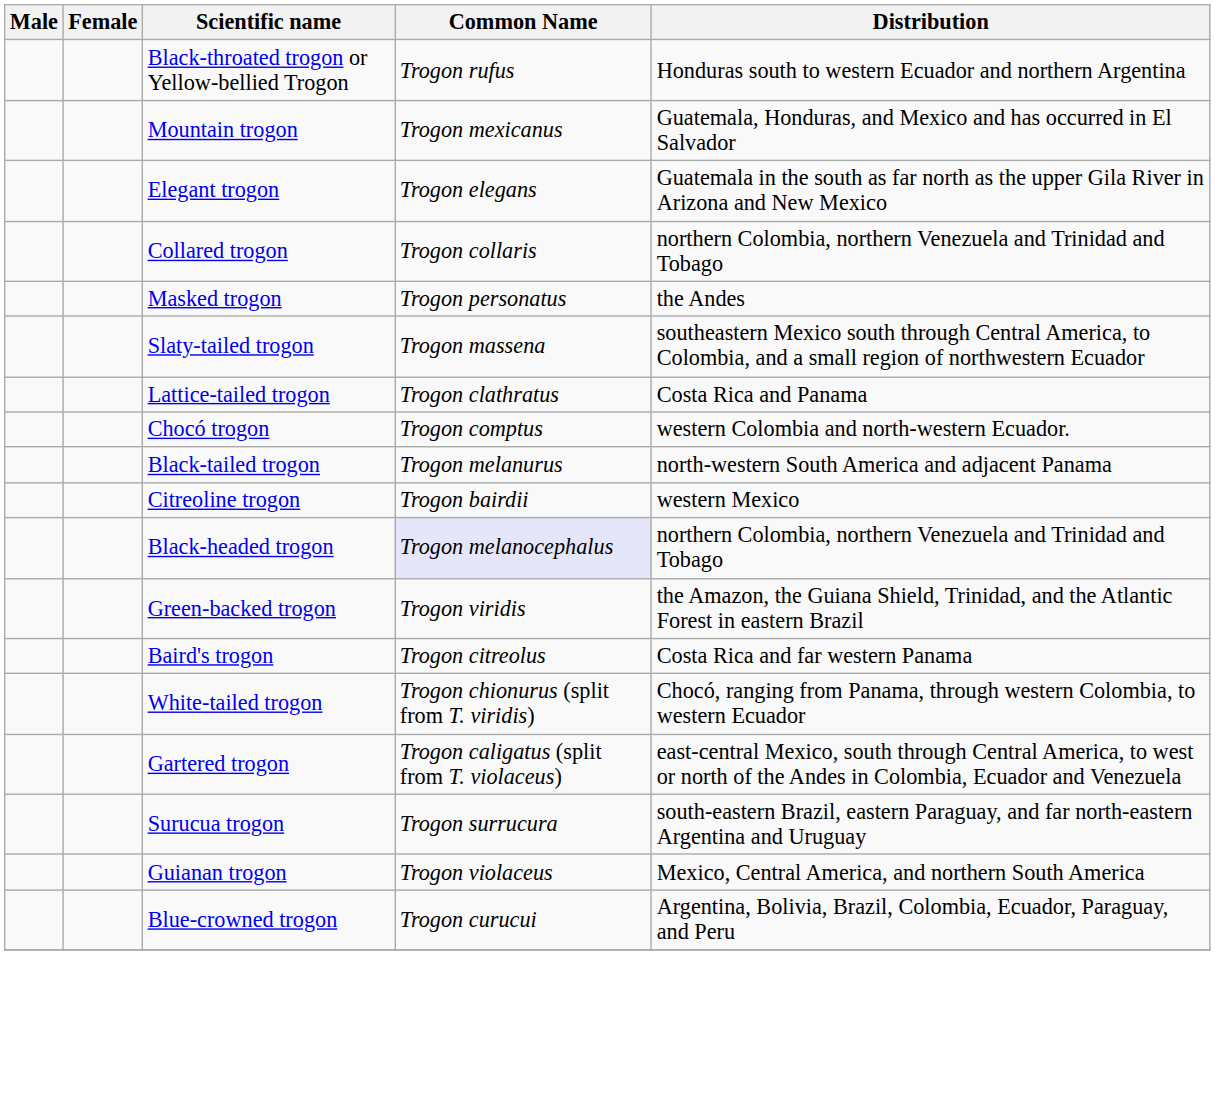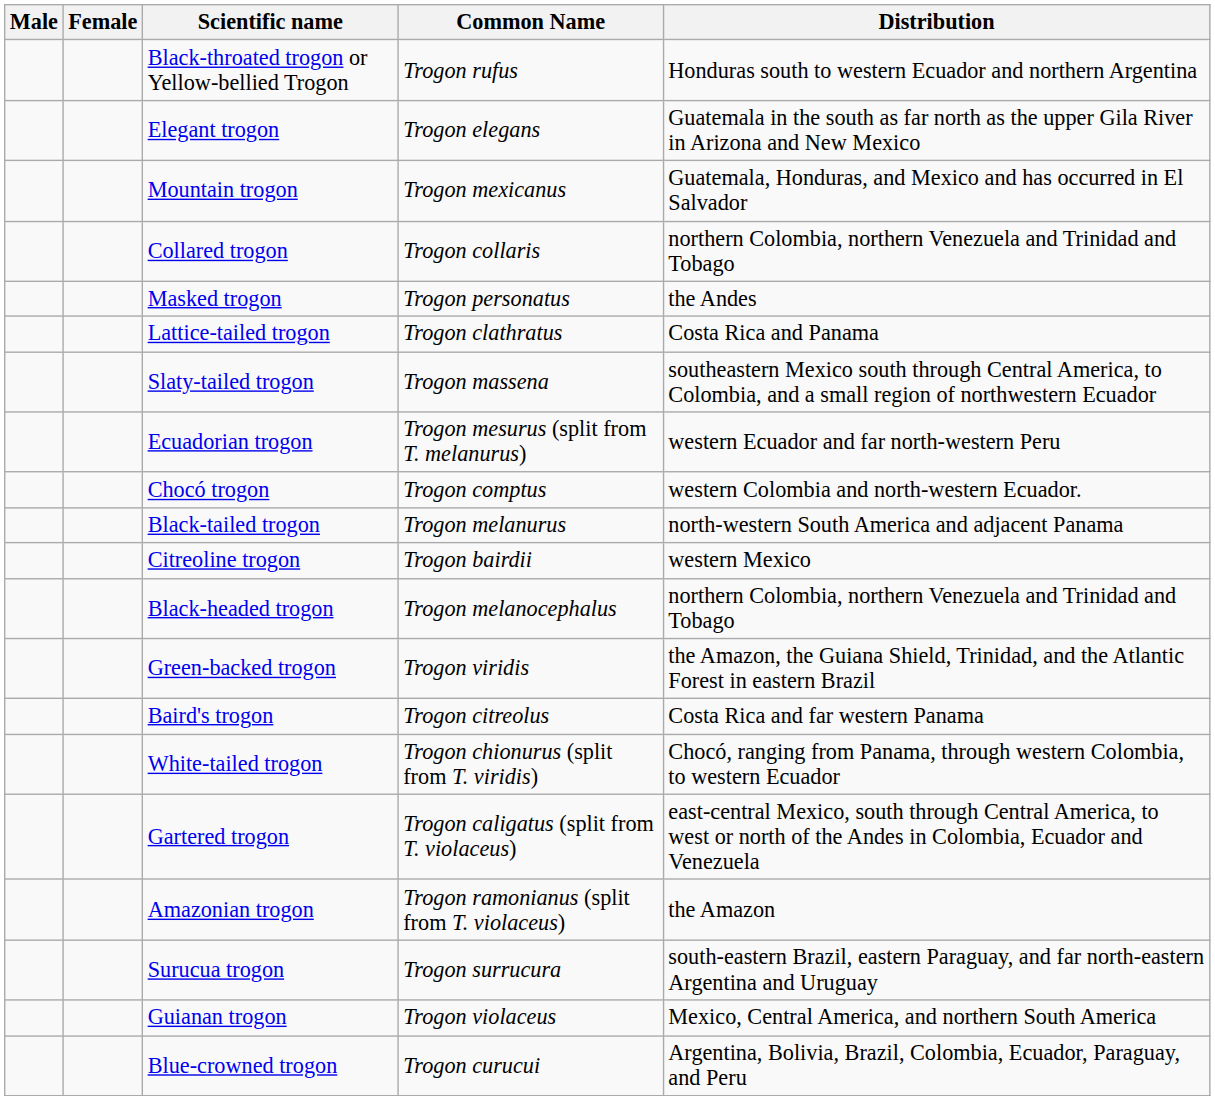 <table class="wikitable">
 <tr>
 <th>Male</th>
 <th>Female</th>
 <th>Scientific name</th>
 <th>Common Name</th>
 <th>Distribution</th>
 </tr>
 <tr>
 <td></td>
 <td></td>
 <td><a href='#'>Black-throated trogon</a> or Yellow-bellied Trogon</td>
 <td><em>Trogon rufus</em></td>
 <td>Honduras south to western Ecuador and northern Argentina</td>
 </tr>
 <tr>
 <td></td>
 <td></td>
-<td><a href='#'>Mountain trogon</a></td>
-<td><em>Trogon mexicanus</em></td>
-<td>Guatemala, Honduras, and Mexico and has occurred in El Salvador</td>
+<td><a href='#'>Elegant trogon</a></td>
+<td><em>Trogon elegans</em></td>
+<td>Guatemala in the south as far north as the upper Gila River in Arizona and New Mexico</td>
 </tr>
 <tr>
 <td></td>
 <td></td>
-<td><a href='#'>Elegant trogon</a></td>
-<td><em>Trogon elegans</em></td>
-<td>Guatemala in the south as far north as the upper Gila River in Arizona and New Mexico</td>
+<td><a href='#'>Mountain trogon</a></td>
+<td><em>Trogon mexicanus</em></td>
+<td>Guatemala, Honduras, and Mexico and has occurred in El Salvador</td>
 </tr>
 <tr>
 <td></td>
 <td></td>
 <td><a href='#'>Collared trogon</a></td>
 <td><em>Trogon collaris</em></td>
 <td>northern Colombia, northern Venezuela and Trinidad and Tobago</td>
 </tr>
 <tr>
 <td></td>
 <td></td>
 <td><a href='#'>Masked trogon</a></td>
 <td><em>Trogon personatus</em></td>
 <td>the Andes</td>
 </tr>
 <tr>
 <td></td>
 <td></td>
+<td><a href='#'>Lattice-tailed trogon</a></td>
+<td><em>Trogon clathratus</em></td>
+<td>Costa Rica and Panama</td>
+</tr>
+<tr>
+<td></td>
+<td></td>
 <td><a href='#'>Slaty-tailed trogon</a></td>
 <td><em>Trogon massena</em></td>
 <td>southeastern Mexico south through Central America, to Colombia, and a small region of northwestern Ecuador</td>
 </tr>
 <tr>
 <td></td>
 <td></td>
-<td><a href='#'>Lattice-tailed trogon</a></td>
-<td><em>Trogon clathratus</em></td>
-<td>Costa Rica and Panama</td>
+<td><a href='#'>Ecuadorian trogon</a></td>
+<td><em>Trogon mesurus</em> (split from <em>T. melanurus</em>)</td>
+<td>western Ecuador and far north-western Peru</td>
 </tr>
 <tr>
 <td></td>
 <td></td>
 <td><a href='#'>Chocó trogon</a></td>
 <td><em>Trogon comptus</em></td>
 <td>western Colombia and north-western Ecuador.</td>
 </tr>
 <tr>
 <td></td>
 <td></td>
 <td><a href='#'>Black-tailed trogon</a></td>
 <td><em>Trogon melanurus</em></td>
 <td>north-western South America and adjacent Panama</td>
 </tr>
 <tr>
 <td></td>
 <td></td>
 <td><a href='#'>Citreoline trogon</a></td>
 <td><em>Trogon bairdii</em></td>
 <td>western Mexico</td>
 </tr>
 <tr>
 <td></td>
 <td></td>
 <td><a href='#'>Black-headed trogon</a></td>
-<td style="background: lavender;"><em>Trogon melanocephalus</em></td>
+<td><em>Trogon melanocephalus</em></td>
 <td>northern Colombia, northern Venezuela and Trinidad and Tobago</td>
 </tr>
 <tr>
 <td></td>
 <td></td>
 <td><a href='#'>Green-backed trogon</a></td>
 <td><em>Trogon viridis</em></td>
 <td>the Amazon, the Guiana Shield, Trinidad, and the Atlantic Forest in eastern Brazil</td>
 </tr>
 <tr>
 <td></td>
 <td></td>
 <td><a href='#'>Baird's trogon</a></td>
 <td><em>Trogon citreolus</em></td>
 <td>Costa Rica and far western Panama</td>
 </tr>
 <tr>
 <td></td>
 <td></td>
 <td><a href='#'>White-tailed trogon</a></td>
 <td><em>Trogon chionurus</em> (split from <em>T. viridis</em>)</td>
 <td>Chocó, ranging from Panama, through western Colombia, to western Ecuador</td>
 </tr>
 <tr>
 <td></td>
 <td></td>
 <td><a href='#'>Gartered trogon</a></td>
 <td><em>Trogon caligatus</em> (split from <em>T. violaceus</em>)</td>
 <td>east-central Mexico, south through Central America, to west or north of the Andes in Colombia, Ecuador and Venezuela</td>
 </tr>
 <tr>
 <td></td>
 <td></td>
+<td><a href='#'>Amazonian trogon</a></td>
+<td><em>Trogon ramonianus</em> (split from <em>T. violaceus</em>)</td>
+<td>the Amazon</td>
+</tr>
+<tr>
+<td></td>
+<td></td>
 <td><a href='#'>Surucua trogon</a></td>
 <td><em>Trogon surrucura</em></td>
 <td>south-eastern Brazil, eastern Paraguay, and far north-eastern Argentina and Uruguay</td>
 </tr>
 <tr>
 <td></td>
 <td></td>
 <td><a href='#'>Guianan trogon</a></td>
 <td><em>Trogon violaceus</em></td>
 <td>Mexico, Central America, and northern South America</td>
 </tr>
 <tr>
 <td></td>
 <td></td>
 <td><a href='#'>Blue-crowned trogon</a></td>
 <td><em>Trogon curucui</em></td>
 <td>Argentina, Bolivia, Brazil, Colombia, Ecuador, Paraguay, and Peru</td>
 </tr>
 <tr>
 </tr>
 </table>
